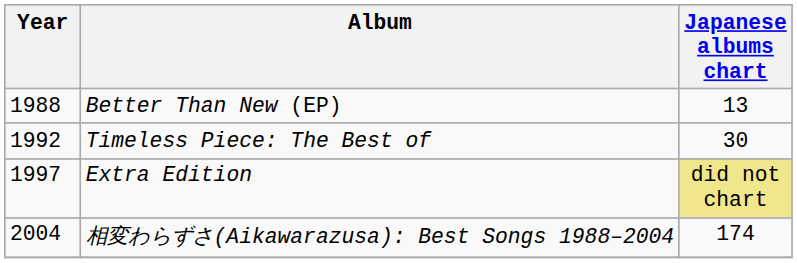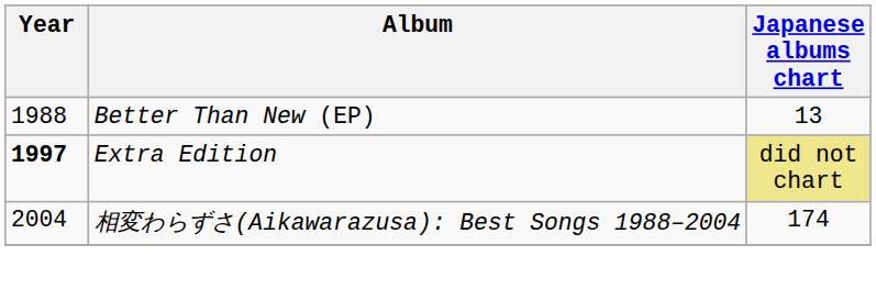 <table class="wikitable">
 <tr>
 <th align="left" valign="top" width="40">Year</th>
 <th align="left" valign="top">Album</th>
 <th align="center" valign="top" width="40"><a href='#'>Japanese albums chart</a></th>
 </tr>
 <tr>
 <td align="left" valign="top">1988</td>
 <td align="left" valign="top"><em>Better Than New</em> (EP)</td>
 <td align="center" valign="top">13</td>
 </tr>
 <tr>
-<td align="left" valign="top">1992</td>
-<td align="left" valign="top"><em>Timeless Piece: The Best of</em></td>
-<td align="center" valign="top">30</td>
-</tr>
-<tr>
-<td align="left" valign="top">1997</td>
+<td align="left" valign="top"><strong>1997</strong></td>
 <td align="left" valign="top"><em>Extra Edition</em></td>
 <td align="center" valign="top" style="background: khaki;">did not chart</td>
 </tr>
 <tr>
 <td align="left" valign="top">2004</td>
 <td align="left" valign="top"><em>相変わらずさ(Aikawarazusa): Best Songs 1988–2004</em></td>
 <td align="center" valign="top">174</td>
 </tr>
 <tr>
 </tr>
 </table>
